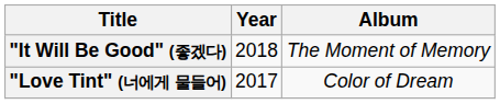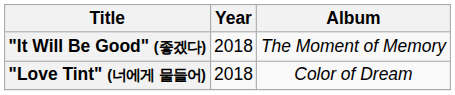 <table class="wikitable plainrowheaders" style="text-align:center;">
 <tr>
 <th scope="col">Title</th>
 <th scope="col">Year</th>
 <th scope="col">Album</th>
 </tr>
 <tr>
 <th scope="row">"It Will Be Good" <small>(좋겠다)</small></th>
 <td>2018</td>
 <td><em>The Moment of Memory</em></td>
 </tr>
 <tr>
 <th scope="row">"Love Tint" <small>(너에게 물들어)</small></th>
-<td>2017</td>
+<td>2018</td>
 <td><em>Color of Dream</em></td>
 </tr>
 <tr>
 </tr>
 </table>
